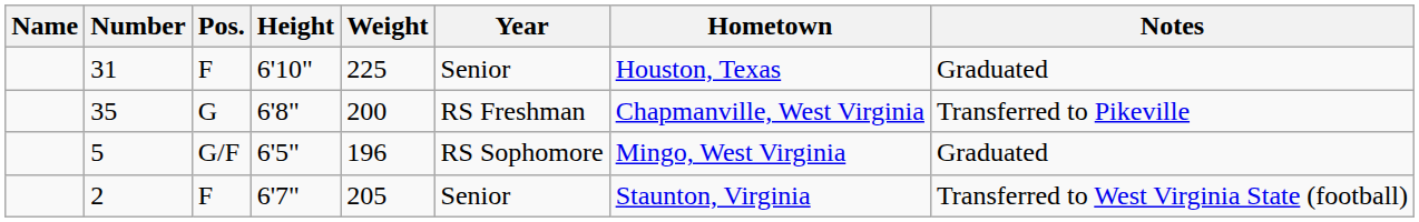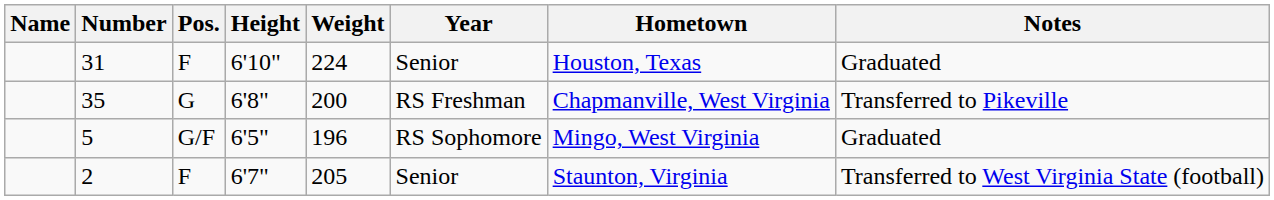 <table class="wikitable sortable" border="1">
 <tr>
 <th>Name</th>
 <th>Number</th>
 <th>Pos.</th>
 <th>Height</th>
 <th>Weight</th>
 <th>Year</th>
 <th>Hometown</th>
 <th class="unsortable">Notes</th>
 </tr>
 <tr>
 <td></td>
 <td>31</td>
 <td>F</td>
 <td>6'10"</td>
-<td>225</td>
+<td>224</td>
 <td>Senior</td>
 <td><a href='#'>Houston, Texas</a></td>
 <td>Graduated</td>
 </tr>
 <tr>
 <td></td>
 <td>35</td>
 <td>G</td>
 <td>6'8"</td>
 <td>200</td>
 <td>RS Freshman</td>
 <td><a href='#'>Chapmanville, West Virginia</a></td>
 <td>Transferred to <a href='#'>Pikeville</a></td>
 </tr>
 <tr>
 <td></td>
 <td>5</td>
 <td>G/F</td>
 <td>6'5"</td>
 <td>196</td>
 <td>RS Sophomore</td>
 <td><a href='#'>Mingo, West Virginia</a></td>
 <td>Graduated</td>
 </tr>
 <tr>
 <td></td>
 <td>2</td>
 <td>F</td>
 <td>6'7"</td>
 <td>205</td>
 <td>Senior</td>
 <td><a href='#'>Staunton, Virginia</a></td>
 <td>Transferred to <a href='#'>West Virginia State</a> (football)</td>
 </tr>
 </table>
